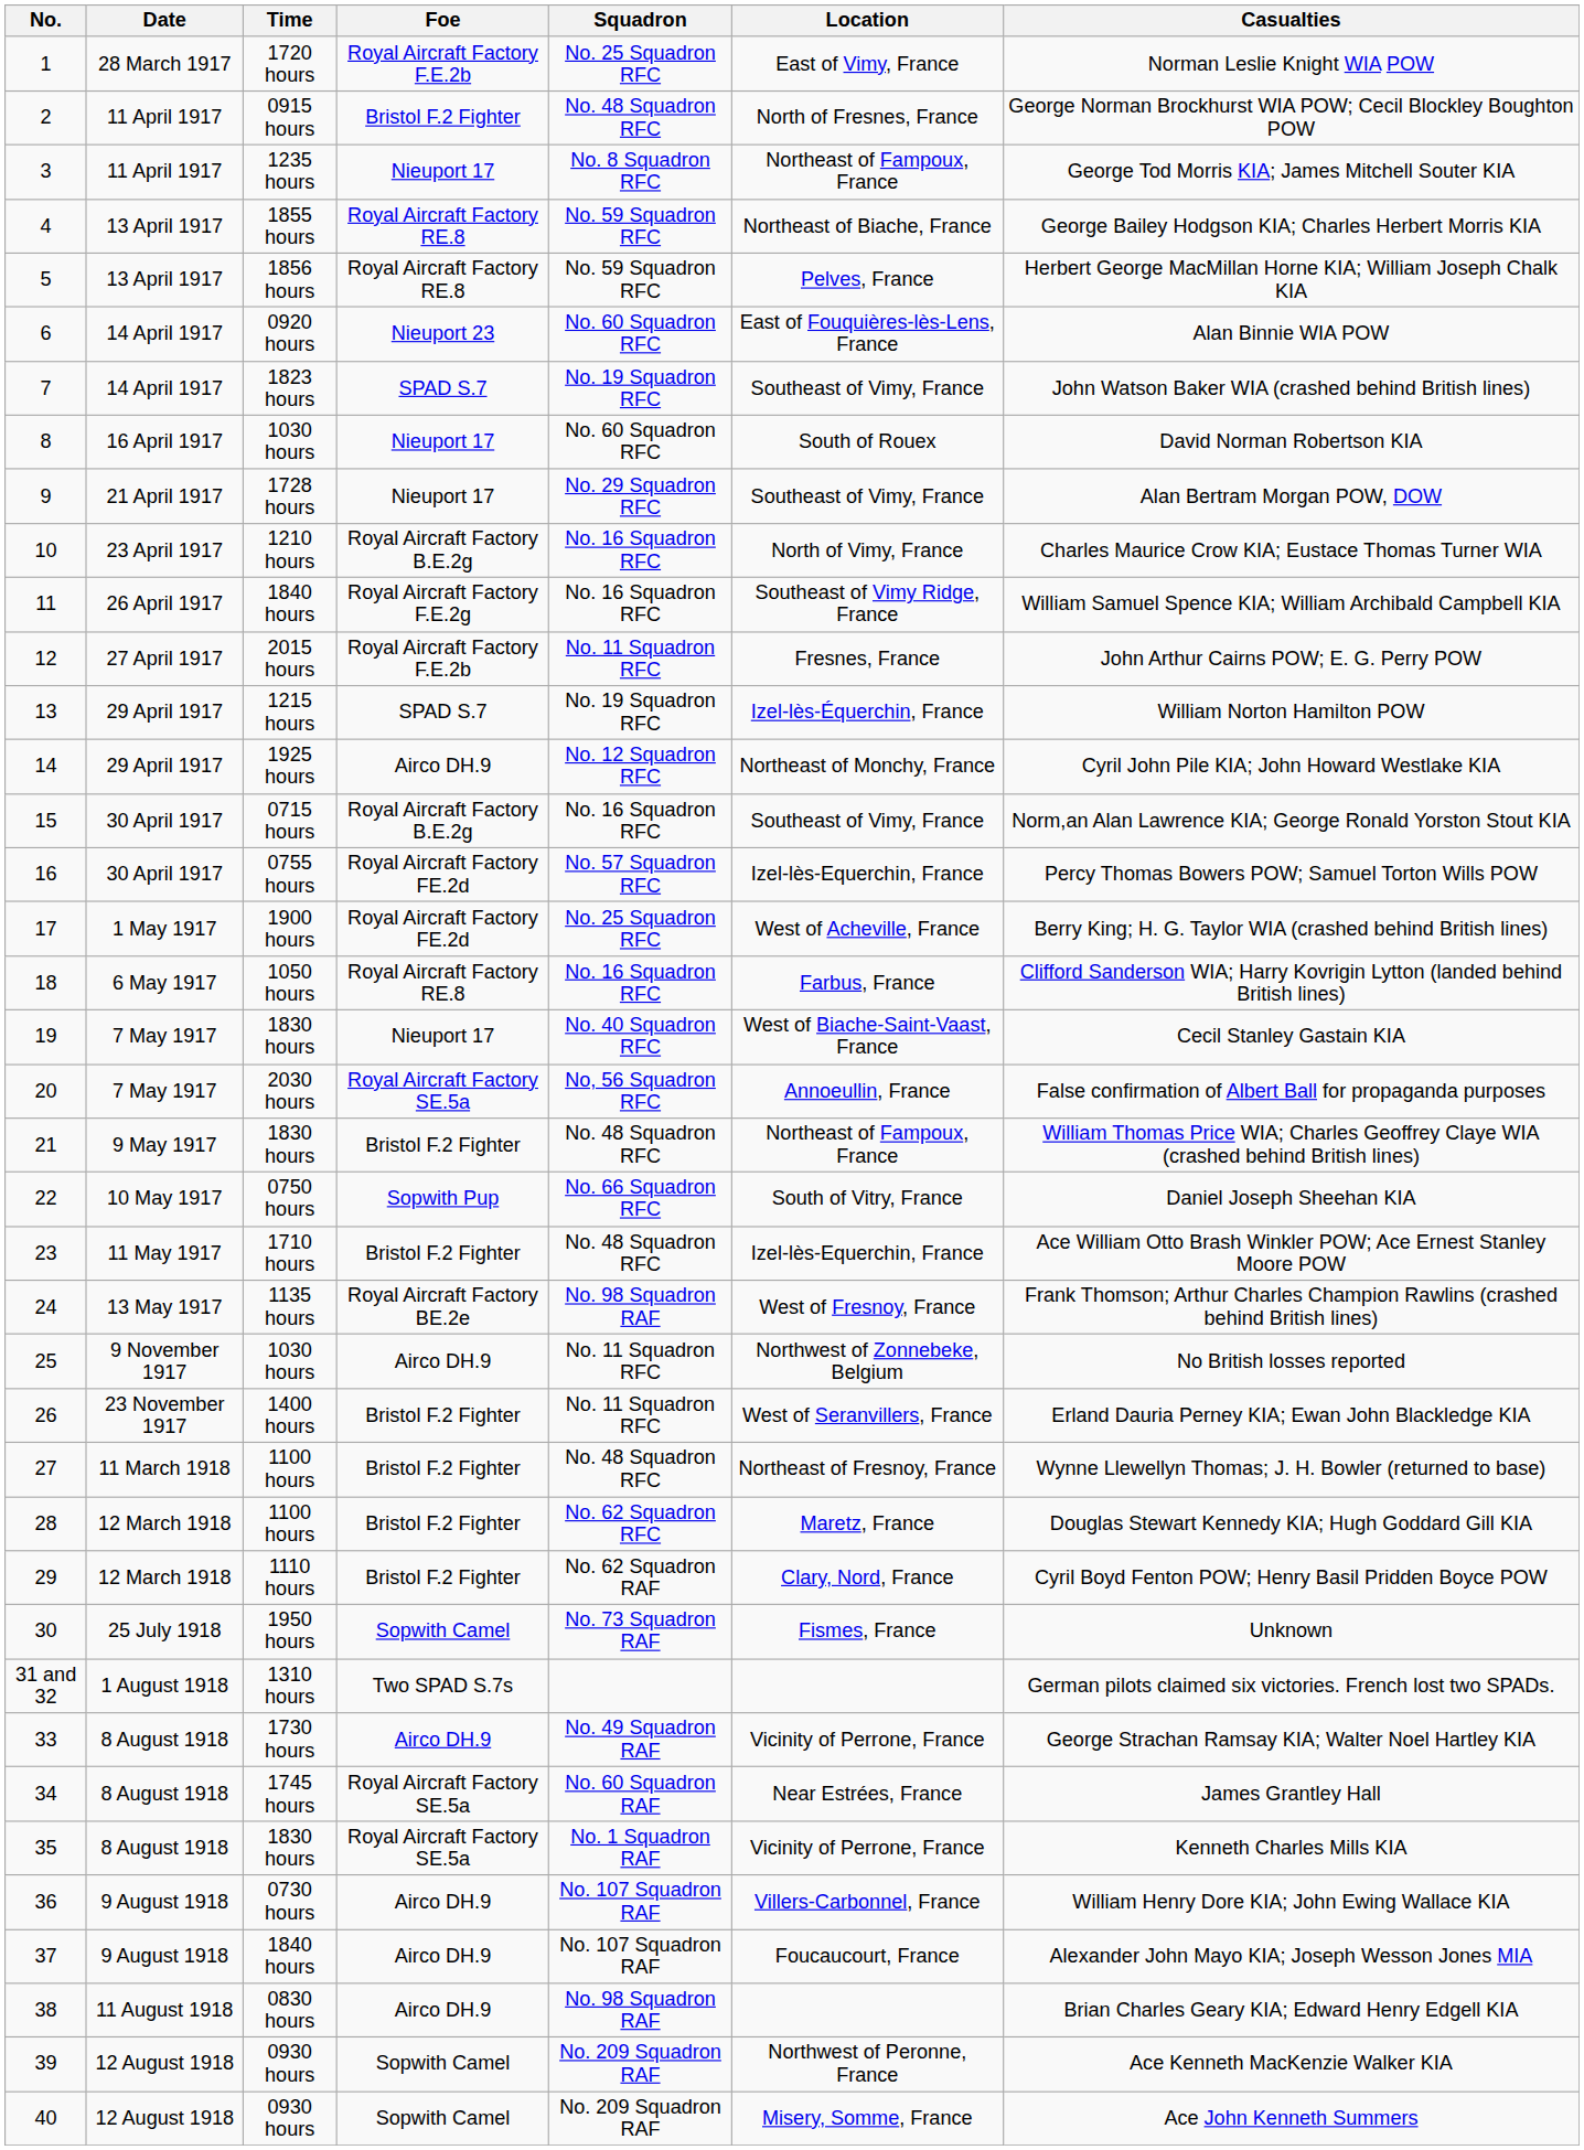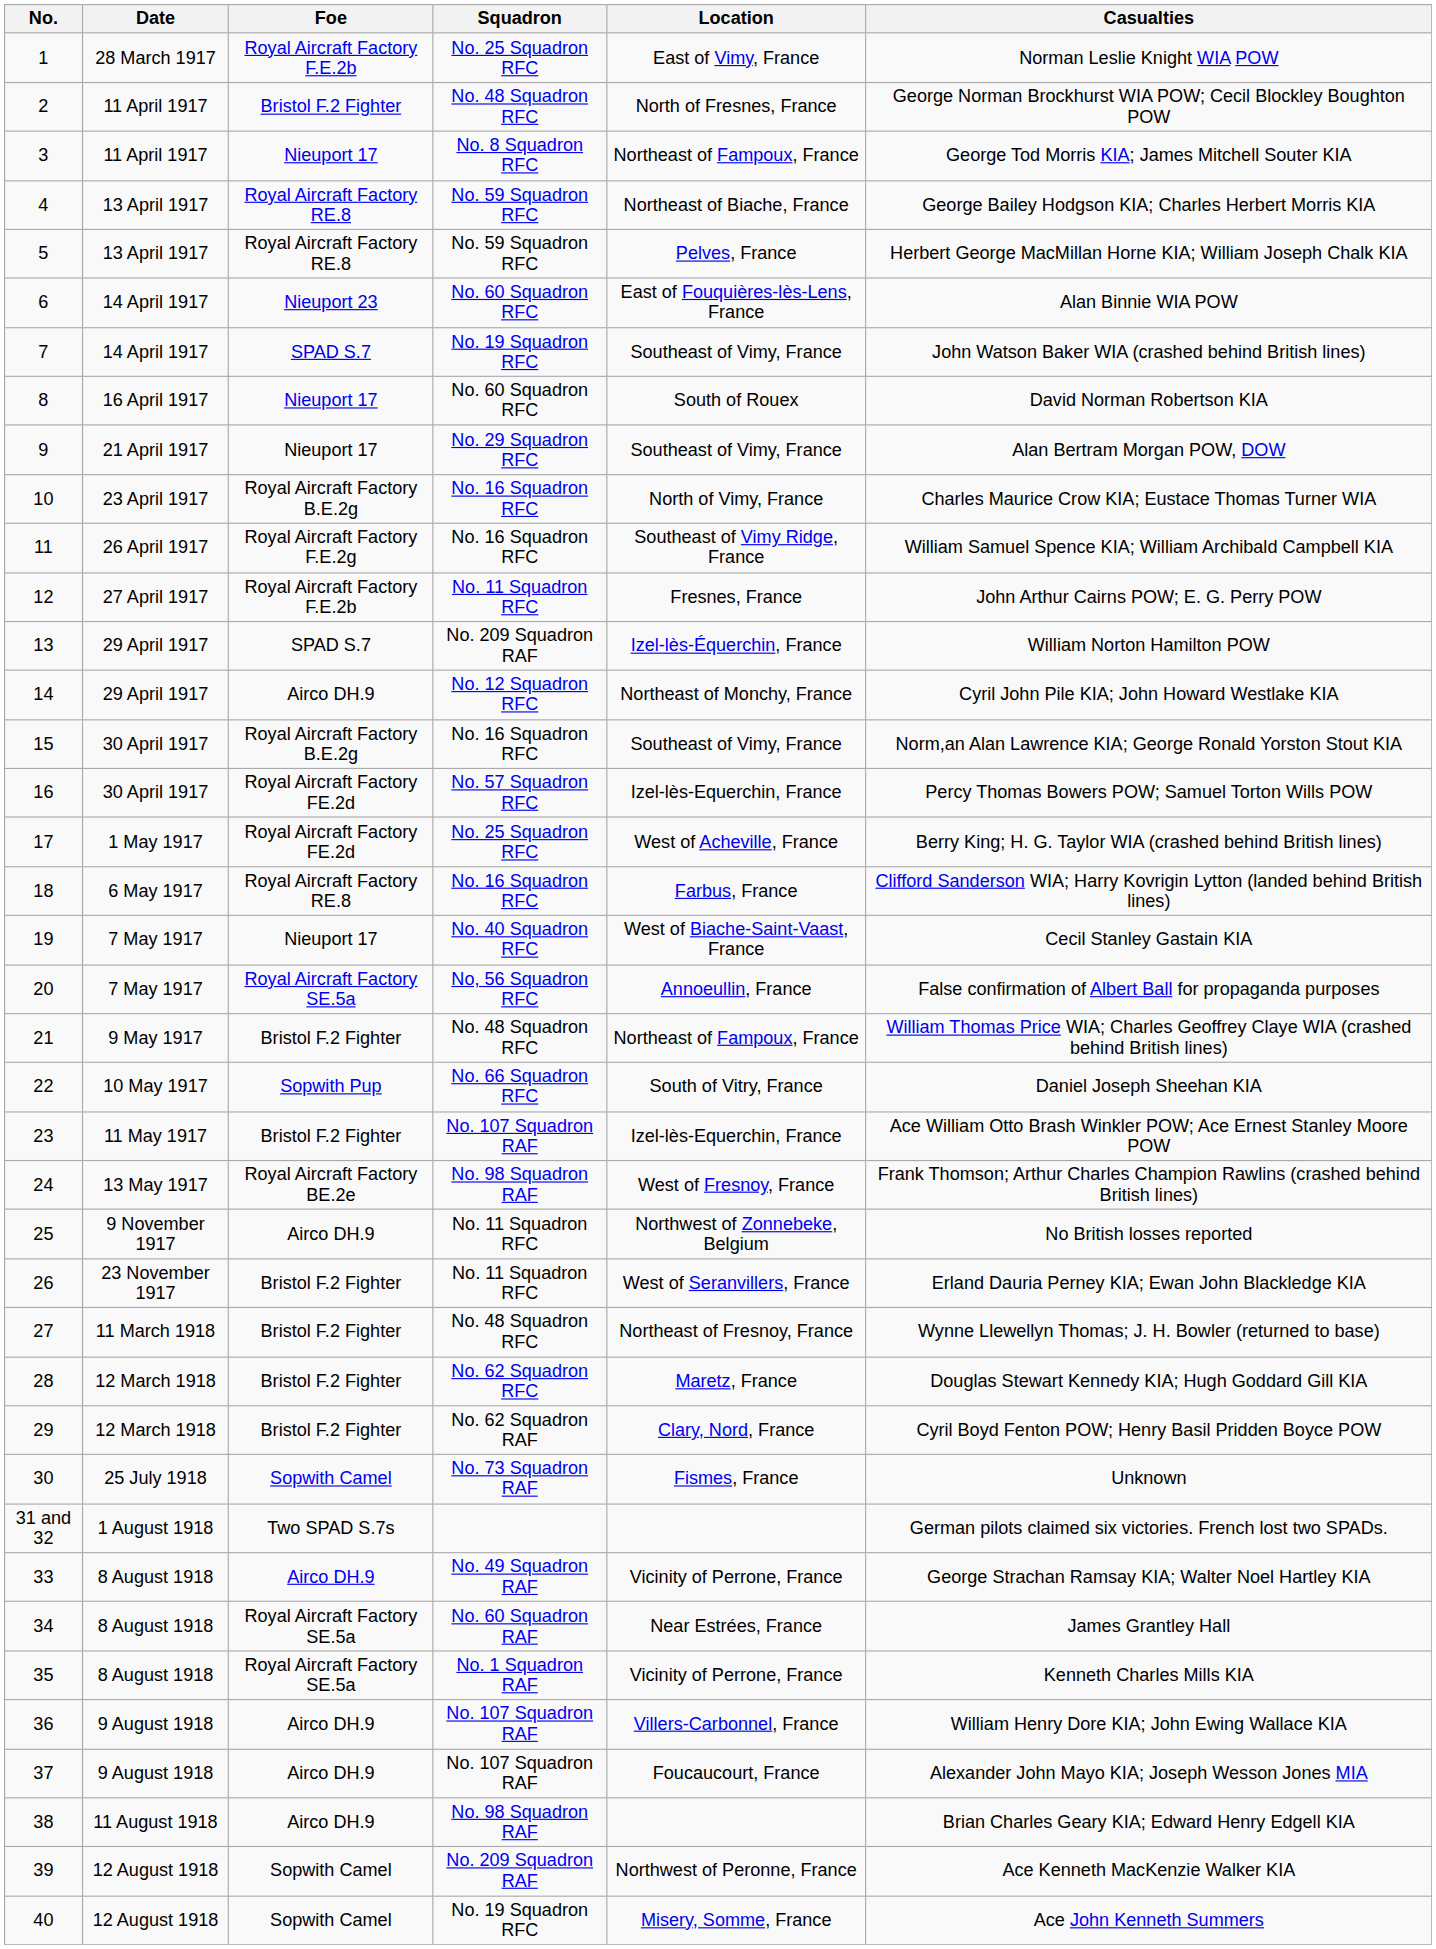 <table class="wikitable" border="1" style="margin: 1em auto 1em auto">
 <tr>
 <th>No.</th>
 <th>Date</th>
-<th>Time</th>
 <th>Foe</th>
 <th>Squadron</th>
 <th>Location</th>
 <th>Casualties</th>
 </tr>
 <tr>
 <td align="center">1</td>
 <td align="center">28 March 1917</td>
-<td align="center">1720 hours</td>
 <td align="center"><a href='#'>Royal Aircraft Factory F.E.2b</a></td>
 <td align="center"><a href='#'>No. 25 Squadron RFC</a></td>
 <td align="center">East of <a href='#'>Vimy</a>, France</td>
 <td align="center">Norman Leslie Knight <a href='#'>WIA</a> <a href='#'>POW</a></td>
 </tr>
 <tr>
 <td align="center">2</td>
 <td align="center">11 April 1917</td>
-<td align="center">0915 hours</td>
 <td align="center"><a href='#'>Bristol F.2 Fighter</a></td>
 <td align="center"><a href='#'>No. 48 Squadron RFC</a></td>
 <td align="center">North of Fresnes, France</td>
 <td align="center">George Norman Brockhurst WIA POW; Cecil Blockley Boughton POW</td>
 </tr>
 <tr>
 <td align="center">3</td>
 <td align="center">11 April 1917</td>
-<td align="center">1235 hours</td>
 <td align="center"><a href='#'>Nieuport 17</a></td>
 <td align="center"><a href='#'>No. 8 Squadron RFC</a></td>
 <td align="center">Northeast of <a href='#'>Fampoux</a>, France</td>
 <td align="center">George Tod Morris <a href='#'>KIA</a>; James Mitchell Souter KIA</td>
 </tr>
 <tr>
 <td align="center">4</td>
 <td align="center">13 April 1917</td>
-<td align="center">1855 hours</td>
 <td align="center"><a href='#'>Royal Aircraft Factory RE.8</a></td>
 <td align="center"><a href='#'>No. 59 Squadron RFC</a></td>
 <td align="center">Northeast of Biache, France</td>
 <td align="center">George Bailey Hodgson KIA; Charles Herbert Morris KIA</td>
 </tr>
 <tr>
 <td align="center">5</td>
 <td align="center">13 April 1917</td>
-<td align="center">1856 hours</td>
 <td align="center">Royal Aircraft Factory RE.8</td>
 <td align="center">No. 59 Squadron RFC</td>
 <td align="center"><a href='#'>Pelves</a>, France</td>
 <td align="center">Herbert George MacMillan Horne KIA; William Joseph Chalk KIA</td>
 </tr>
 <tr>
 <td align="center">6</td>
 <td align="center">14 April 1917</td>
-<td align="center">0920 hours</td>
 <td align="center"><a href='#'>Nieuport 23</a></td>
 <td align="center"><a href='#'>No. 60 Squadron RFC</a></td>
 <td align="center">East of <a href='#'>Fouquières-lès-Lens</a>, France</td>
 <td align="center">Alan Binnie WIA POW</td>
 </tr>
 <tr>
 <td align="center">7</td>
 <td align="center">14 April 1917</td>
-<td align="center">1823 hours</td>
 <td align="center"><a href='#'>SPAD S.7</a></td>
 <td align="center"><a href='#'>No. 19 Squadron RFC</a></td>
 <td align="center">Southeast of Vimy, France</td>
 <td align="center">John Watson Baker WIA (crashed behind British lines)</td>
 </tr>
 <tr>
 <td align="center">8</td>
 <td align="center">16 April 1917</td>
-<td align="center">1030 hours</td>
 <td align="center"><a href='#'>Nieuport 17</a></td>
 <td align="center">No. 60 Squadron RFC</td>
 <td align="center">South of Rouex</td>
 <td align="center">David Norman Robertson KIA</td>
 </tr>
 <tr>
 <td align="center">9</td>
 <td align="center">21 April 1917</td>
-<td align="center">1728 hours</td>
 <td align="center">Nieuport 17</td>
 <td align="center"><a href='#'>No. 29 Squadron RFC</a></td>
 <td align="center">Southeast of Vimy, France</td>
 <td align="center">Alan Bertram Morgan POW, <a href='#'>DOW</a></td>
 </tr>
 <tr>
 <td align="center">10</td>
 <td align="center">23 April 1917</td>
-<td align="center">1210 hours</td>
 <td align="center">Royal Aircraft Factory B.E.2g</td>
 <td align="center"><a href='#'>No. 16 Squadron RFC</a></td>
 <td align="center">North of Vimy, France</td>
 <td align="center">Charles Maurice Crow KIA; Eustace Thomas Turner WIA</td>
 </tr>
 <tr>
 <td align="center">11</td>
 <td align="center">26 April 1917</td>
-<td align="center">1840 hours</td>
 <td align="center">Royal Aircraft Factory F.E.2g</td>
 <td align="center">No. 16 Squadron RFC</td>
 <td align="center">Southeast of <a href='#'>Vimy Ridge</a>, France</td>
 <td align="center">William Samuel Spence KIA; William Archibald Campbell KIA</td>
 </tr>
 <tr>
 <td align="center">12</td>
 <td align="center">27 April 1917</td>
-<td align="center">2015 hours</td>
 <td align="center">Royal Aircraft Factory F.E.2b</td>
 <td align="center"><a href='#'>No. 11 Squadron RFC</a></td>
 <td align="center">Fresnes, France</td>
 <td align="center">John Arthur Cairns POW; E. G. Perry POW</td>
 </tr>
 <tr>
 <td align="center">13</td>
 <td align="center">29 April 1917</td>
-<td align="center">1215 hours</td>
 <td align="center">SPAD S.7</td>
-<td align="center">No. 19 Squadron RFC</td>
+<td align="center">No. 209 Squadron RAF</td>
 <td align="center"><a href='#'>Izel-lès-Équerchin</a>, France</td>
 <td align="center">William Norton Hamilton POW</td>
 </tr>
 <tr>
 <td align="center">14</td>
 <td align="center">29 April 1917</td>
-<td align="center">1925 hours</td>
 <td align="center">Airco DH.9</td>
 <td align="center"><a href='#'>No. 12 Squadron RFC</a></td>
 <td align="center">Northeast of Monchy, France</td>
 <td align="center">Cyril John Pile KIA; John Howard Westlake KIA</td>
 </tr>
 <tr>
 <td align="center">15</td>
 <td align="center">30 April 1917</td>
-<td align="center">0715 hours</td>
 <td align="center">Royal Aircraft Factory B.E.2g</td>
 <td align="center">No. 16 Squadron RFC</td>
 <td align="center">Southeast of Vimy, France</td>
 <td align="center">Norm,an Alan Lawrence KIA; George Ronald Yorston Stout KIA</td>
 </tr>
 <tr>
 <td align="center">16</td>
 <td align="center">30 April 1917</td>
-<td align="center">0755 hours</td>
 <td align="center">Royal Aircraft Factory FE.2d</td>
 <td align="center"><a href='#'>No. 57 Squadron RFC</a></td>
 <td align="center">Izel-lès-Equerchin, France</td>
 <td align="center">Percy Thomas Bowers POW; Samuel Torton Wills POW</td>
 </tr>
 <tr>
 <td align="center">17</td>
 <td align="center">1 May 1917</td>
-<td align="center">1900 hours</td>
 <td align="center">Royal Aircraft Factory FE.2d</td>
 <td align="center"><a href='#'>No. 25 Squadron RFC</a></td>
 <td align="center">West of <a href='#'>Acheville</a>, France</td>
 <td align="center">Berry King; H. G. Taylor WIA (crashed behind British lines)</td>
 </tr>
 <tr>
 <td align="center">18</td>
 <td align="center">6 May 1917</td>
-<td align="center">1050 hours</td>
 <td align="center">Royal Aircraft Factory RE.8</td>
 <td align="center"><a href='#'>No. 16 Squadron RFC</a></td>
 <td align="center"><a href='#'>Farbus</a>, France</td>
 <td align="center"><a href='#'>Clifford Sanderson</a> WIA; Harry Kovrigin Lytton (landed behind British lines)</td>
 </tr>
 <tr>
 <td align="center">19</td>
 <td align="center">7 May 1917</td>
-<td align="center">1830 hours</td>
 <td align="center">Nieuport 17</td>
 <td align="center"><a href='#'>No. 40 Squadron RFC</a></td>
 <td align="center">West of <a href='#'>Biache-Saint-Vaast</a>, France</td>
 <td align="center">Cecil Stanley Gastain KIA</td>
 </tr>
 <tr>
 <td align="center">20</td>
 <td align="center">7 May 1917</td>
-<td align="center">2030 hours</td>
 <td align="center"><a href='#'>Royal Aircraft Factory SE.5a</a></td>
 <td align="center"><a href='#'>No, 56 Squadron RFC</a></td>
 <td align="center"><a href='#'>Annoeullin</a>, France</td>
 <td align="center">False confirmation of <a href='#'>Albert Ball</a> for propaganda purposes</td>
 </tr>
 <tr>
 <td align="center">21</td>
 <td align="center">9 May 1917</td>
-<td align="center">1830 hours</td>
 <td align="center">Bristol F.2 Fighter</td>
 <td align="center">No. 48 Squadron RFC</td>
 <td align="center">Northeast of <a href='#'>Fampoux</a>, France</td>
 <td align="center"><a href='#'>William Thomas Price</a> WIA; Charles Geoffrey Claye WIA (crashed behind British lines)</td>
 </tr>
 <tr>
 <td align="center">22</td>
 <td align="center">10 May 1917</td>
-<td align="center">0750 hours</td>
 <td align="center"><a href='#'>Sopwith Pup</a></td>
 <td align="center"><a href='#'>No. 66 Squadron RFC</a></td>
 <td align="center">South of Vitry, France</td>
 <td align="center">Daniel Joseph Sheehan KIA</td>
 </tr>
 <tr>
 <td align="center">23</td>
 <td align="center">11 May 1917</td>
-<td align="center">1710 hours</td>
 <td align="center">Bristol F.2 Fighter</td>
-<td align="center">No. 48 Squadron RFC</td>
+<td align="center"><a href='#'>No. 107 Squadron RAF</a></td>
 <td align="center">Izel-lès-Equerchin, France</td>
 <td align="center">Ace William Otto Brash Winkler POW; Ace Ernest Stanley Moore POW</td>
 </tr>
 <tr>
 <td align="center">24</td>
 <td align="center">13 May 1917</td>
-<td align="center">1135 hours</td>
 <td align="center">Royal Aircraft Factory BE.2e</td>
 <td align="center"><a href='#'>No. 98 Squadron RAF</a></td>
 <td align="center">West of <a href='#'>Fresnoy</a>, France</td>
 <td align="center">Frank Thomson; Arthur Charles Champion Rawlins (crashed behind British lines)</td>
 </tr>
 <tr>
 <td align="center">25</td>
 <td align="center">9 November 1917</td>
-<td align="center">1030 hours</td>
 <td align="center">Airco DH.9</td>
 <td align="center">No. 11 Squadron RFC</td>
 <td align="center">Northwest of <a href='#'>Zonnebeke</a>, Belgium</td>
 <td align="center">No British losses reported</td>
 </tr>
 <tr>
 <td align="center">26</td>
 <td align="center">23 November 1917</td>
-<td align="center">1400 hours</td>
 <td align="center">Bristol F.2 Fighter</td>
 <td align="center">No. 11 Squadron RFC</td>
 <td align="center">West of <a href='#'>Seranvillers</a>, France</td>
 <td align="center">Erland Dauria Perney KIA; Ewan John Blackledge KIA</td>
 </tr>
 <tr>
 <td align="center">27</td>
 <td align="center">11 March 1918</td>
-<td align="center">1100 hours</td>
 <td align="center">Bristol F.2 Fighter</td>
 <td align="center">No. 48 Squadron RFC</td>
 <td align="center">Northeast of Fresnoy, France</td>
 <td align="center">Wynne Llewellyn Thomas; J. H. Bowler (returned to base)</td>
 </tr>
 <tr>
 <td align="center">28</td>
 <td align="center">12 March 1918</td>
-<td align="center">1100 hours</td>
 <td align="center">Bristol F.2 Fighter</td>
 <td align="center"><a href='#'>No. 62 Squadron RFC</a></td>
 <td align="center"><a href='#'>Maretz</a>, France</td>
 <td align="center">Douglas Stewart Kennedy KIA; Hugh Goddard Gill KIA</td>
 </tr>
 <tr>
 <td align="center">29</td>
 <td align="center">12 March 1918</td>
-<td align="center">1110 hours</td>
 <td align="center">Bristol F.2 Fighter</td>
 <td align="center">No. 62 Squadron RAF</td>
 <td align="center"><a href='#'>Clary, Nord</a>, France</td>
 <td align="center">Cyril Boyd Fenton POW; Henry Basil Pridden Boyce POW</td>
 </tr>
 <tr>
 <td align="center">30</td>
 <td align="center">25 July 1918</td>
-<td align="center">1950 hours</td>
 <td align="center"><a href='#'>Sopwith Camel</a></td>
 <td align="center"><a href='#'>No. 73 Squadron RAF</a></td>
 <td align="center"><a href='#'>Fismes</a>, France</td>
 <td align="center">Unknown</td>
 </tr>
 <tr>
 <td align="center">31 and 32</td>
 <td align="center">1 August 1918</td>
-<td align="center">1310 hours</td>
 <td align="center">Two SPAD S.7s</td>
 <td align="center"></td>
 <td align="center"></td>
 <td align="center">German pilots claimed six victories. French lost two SPADs.</td>
 </tr>
 <tr>
 <td align="center">33</td>
 <td align="center">8 August 1918</td>
-<td align="center">1730 hours</td>
 <td align="center"><a href='#'>Airco DH.9</a></td>
 <td align="center"><a href='#'>No. 49 Squadron RAF</a></td>
 <td align="center">Vicinity of Perrone, France</td>
 <td align="center">George Strachan Ramsay KIA; Walter Noel Hartley KIA</td>
 </tr>
 <tr>
 <td align="center">34</td>
 <td align="center">8 August 1918</td>
-<td align="center">1745 hours</td>
 <td align="center">Royal Aircraft Factory SE.5a</td>
 <td align="center"><a href='#'>No. 60 Squadron RAF</a></td>
 <td align="center">Near Estrées, France</td>
 <td align="center">James Grantley Hall</td>
 </tr>
 <tr>
 <td align="center">35</td>
 <td align="center">8 August 1918</td>
-<td align="center">1830 hours</td>
 <td align="center">Royal Aircraft Factory SE.5a</td>
 <td align="center"><a href='#'>No. 1 Squadron RAF</a></td>
 <td align="center">Vicinity of Perrone, France</td>
 <td align="center">Kenneth Charles Mills KIA</td>
 </tr>
 <tr>
 <td align="center">36</td>
 <td align="center">9 August 1918</td>
-<td align="center">0730 hours</td>
 <td align="center">Airco DH.9</td>
 <td align="center"><a href='#'>No. 107 Squadron RAF</a></td>
 <td align="center"><a href='#'>Villers-Carbonnel</a>, France</td>
 <td align="center">William Henry Dore KIA; John Ewing Wallace KIA</td>
 </tr>
 <tr>
 <td align="center">37</td>
 <td align="center">9 August 1918</td>
-<td align="center">1840 hours</td>
 <td align="center">Airco DH.9</td>
 <td align="center">No. 107 Squadron RAF</td>
 <td align="center">Foucaucourt, France</td>
 <td align="center">Alexander John Mayo KIA; Joseph Wesson Jones <a href='#'>MIA</a></td>
 </tr>
 <tr>
 <td align="center">38</td>
 <td align="center">11 August 1918</td>
-<td align="center">0830 hours</td>
 <td align="center">Airco DH.9</td>
 <td align="center"><a href='#'>No. 98 Squadron RAF</a></td>
 <td align="center"></td>
 <td align="center">Brian Charles Geary KIA; Edward Henry Edgell KIA</td>
 </tr>
 <tr>
 <td align="center">39</td>
 <td align="center">12 August 1918</td>
-<td align="center">0930 hours</td>
 <td align="center">Sopwith Camel</td>
 <td align="center"><a href='#'>No. 209 Squadron RAF</a></td>
 <td align="center">Northwest of Peronne, France</td>
 <td align="center">Ace Kenneth MacKenzie Walker KIA</td>
 </tr>
 <tr>
 <td align="center">40</td>
 <td align="center">12 August 1918</td>
-<td align="center">0930 hours</td>
 <td align="center">Sopwith Camel</td>
-<td align="center">No. 209 Squadron RAF</td>
+<td align="center">No. 19 Squadron RFC</td>
 <td align="center"><a href='#'>Misery, Somme</a>, France</td>
 <td align="center">Ace <a href='#'>John Kenneth Summers</a></td>
 </tr>
 </table>
